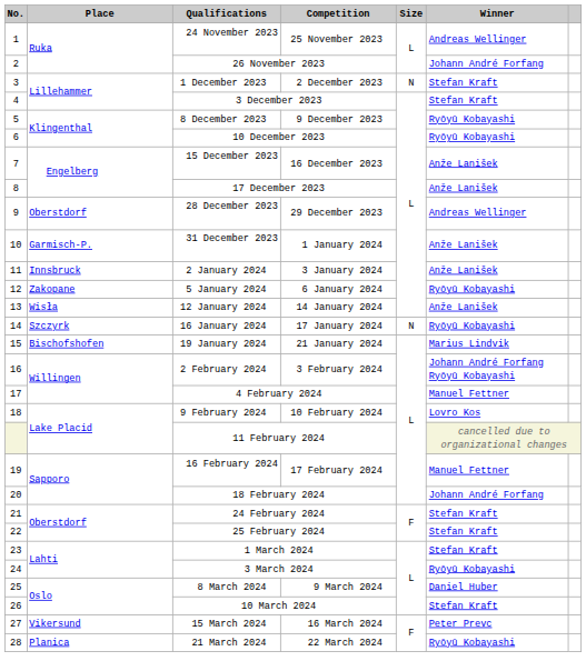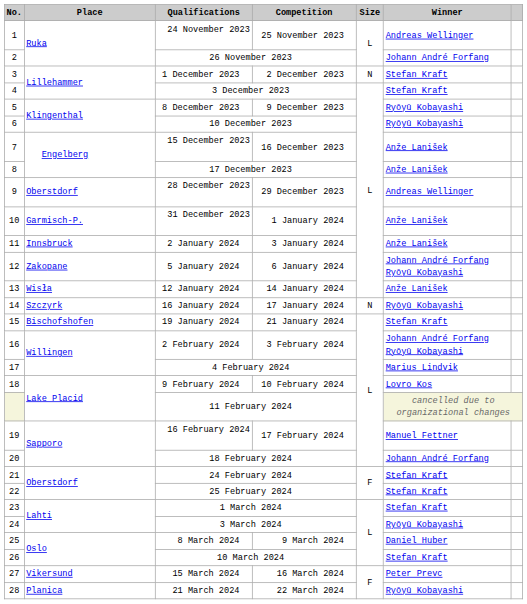 <table class="wikitable plainrowheaders" style="background:#fff; width=60%; font-size:86%; line-height:16px; border:grey solid 1px; border-collapse:collapse;">
 <tr style="background:#ccc; text-align:center;">
 <th style="background-color: #ccc;" width=20>No.</th>
 <th style="background-color: #ccc;" width=165>Place</th>
 <th style="background-color: #ccc;" width=120>Qualifications</th>
 <th style="background-color: #ccc;" width=130>Competition</th>
 <th style="background-color: #ccc;" width=30>Size</th>
 <th style="background-color: #ccc;" width=160>Winner</th>
 <th scope="col" style="background:#ccc; width:10px;"></th>
 </tr>
 <tr>
 <td align=center>1</td>
 <td rowspan=2> <a href='#'>Ruka</a></td>
 <td align=right>24 November 2023  </td>
 <td align=right>25 November 2023  </td>
 <td rowspan=2 align=center>L</td>
 <td> <a href='#'>Andreas Wellinger</a></td>
 <td></td>
 </tr>
 <tr>
 <td align=center>2</td>
 <td colspan=2 align=center>26 November 2023  </td>
 <td> <a href='#'>Johann André Forfang</a></td>
 <td></td>
 </tr>
 <tr>
 <td align=center>3</td>
 <td rowspan="2"> <a href='#'>Lillehammer</a></td>
 <td align=right>1 December 2023  </td>
 <td align=right>2 December 2023  </td>
 <td align=center>N</td>
 <td> <a href='#'>Stefan Kraft</a></td>
 <td></td>
 </tr>
 <tr>
 <td align=center>4</td>
 <td colspan=2 align=center>3 December 2023  </td>
 <td rowspan=10 align=center>L</td>
 <td> <a href='#'>Stefan Kraft</a></td>
 <td></td>
 </tr>
 <tr>
 <td align=center>5</td>
 <td rowspan=2> <a href='#'>Klingenthal</a></td>
 <td align=right>8 December 2023  </td>
 <td align=right>9 December 2023  </td>
 <td> <a href='#'>Ryōyū Kobayashi</a></td>
 <td></td>
 </tr>
 <tr>
 <td align=center>6</td>
 <td colspan=2 align=center>10 December 2023  </td>
 <td> <a href='#'>Ryōyū Kobayashi</a></td>
 <td></td>
 </tr>
 <tr>
 <td align=center>7</td>
 <td rowspan=2>   <a href='#'>Engelberg</a></td>
 <td align=right>15 December 2023  </td>
 <td align=right>16 December 2023  </td>
 <td> <a href='#'>Anže Lanišek</a></td>
 <td></td>
 </tr>
 <tr>
 <td align=center>8</td>
 <td colspan=2 align=center>17 December 2023  </td>
 <td> <a href='#'>Anže Lanišek</a></td>
 <td></td>
 </tr>
 <tr>
 <td align=center>9</td>
 <td> <a href='#'>Oberstdorf</a></td>
 <td align=right>28 December 2023  </td>
 <td align=right>29 December 2023  </td>
 <td> <a href='#'>Andreas Wellinger</a></td>
 <td></td>
 </tr>
 <tr>
 <td align=center>10</td>
 <td> <a href='#'>Garmisch-P.</a></td>
 <td align=right>31 December 2023  </td>
 <td align=right>1 January 2024  </td>
 <td> <a href='#'>Anže Lanišek</a></td>
 <td></td>
 </tr>
 <tr>
 <td align=center>11</td>
 <td> <a href='#'>Innsbruck</a></td>
 <td align=right>2 January 2024  </td>
 <td align=right>3 January 2024  </td>
 <td> <a href='#'>Anže Lanišek</a></td>
 <td></td>
 </tr>
 <tr>
 <td align=center>12</td>
 <td> <a href='#'>Zakopane</a></td>
 <td align=right>5 January 2024  </td>
 <td align=right>6 January 2024  </td>
-<td> <a href='#'>Ryōyū Kobayashi</a></td>
+<td> <a href='#'>Johann André Forfang</a><br> <a href='#'>Ryōyū Kobayashi</a></td>
 <td></td>
 </tr>
 <tr>
 <td align=center>13</td>
 <td> <a href='#'>Wisła</a></td>
 <td align=right>12 January 2024  </td>
 <td align=right>14 January 2024  </td>
 <td> <a href='#'>Anže Lanišek</a></td>
 <td></td>
 </tr>
 <tr>
 <td align=center>14</td>
 <td> <a href='#'>Szczyrk</a></td>
 <td align=right>16 January 2024  </td>
 <td align=right>17 January 2024  </td>
 <td align=center>N</td>
 <td> <a href='#'>Ryōyū Kobayashi</a></td>
 <td></td>
 </tr>
 <tr>
 <td align=center>15</td>
 <td> <a href='#'>Bischofshofen</a></td>
 <td align=right>19 January 2024  </td>
 <td align=right>21 January 2024  </td>
 <td rowspan=7 align=center>L</td>
-<td> <a href='#'>Marius Lindvik</a></td>
+<td> <a href='#'>Stefan Kraft</a></td>
 <td></td>
 </tr>
 <tr>
 <td align=center>16</td>
 <td rowspan=2> <a href='#'>Willingen</a></td>
 <td align=right>2 February 2024  </td>
 <td align=right>3 February 2024  </td>
 <td> <a href='#'>Johann André Forfang</a><br> <a href='#'>Ryōyū Kobayashi</a></td>
 <td></td>
 </tr>
 <tr>
 <td align=center>17</td>
 <td colspan=2 align=center>4 February 2024  </td>
-<td> <a href='#'>Manuel Fettner</a></td>
+<td> <a href='#'>Marius Lindvik</a></td>
 <td></td>
 </tr>
 <tr>
 <td align=center>18</td>
 <td rowspan=2> <a href='#'>Lake Placid</a></td>
 <td align=right>9 February 2024  </td>
 <td align=right>10 February 2024  </td>
 <td> <a href='#'>Lovro Kos</a></td>
 <td></td>
 </tr>
 <tr>
 <td bgcolor="F5F5DC"></td>
 <td colspan=2 align=center>11 February 2024  </td>
 <td colspan=2 align=center bgcolor="F5F5DC" style=color:#696969><em>cancelled due to organizational changes</em></td>
 </tr>
 <tr>
 <td align=center>19</td>
 <td rowspan=2> <a href='#'>Sapporo</a></td>
 <td align=right>16 February 2024  </td>
 <td align=right>17 February 2024  </td>
 <td> <a href='#'>Manuel Fettner</a></td>
 <td></td>
 </tr>
 <tr>
 <td align=center>20</td>
 <td colspan=2 align=center>18 February 2024  </td>
 <td> <a href='#'>Johann André Forfang</a></td>
 <td></td>
 </tr>
 <tr>
 <td align=center>21</td>
 <td rowspan=2> <a href='#'>Oberstdorf</a></td>
 <td colspan=2 align=center>24 February 2024  </td>
 <td rowspan=2 align=center>F</td>
 <td> <a href='#'>Stefan Kraft</a></td>
 <td></td>
 </tr>
 <tr>
 <td align=center>22</td>
 <td colspan=2 align=center>25 February 2024  </td>
 <td> <a href='#'>Stefan Kraft</a></td>
 <td></td>
 </tr>
 <tr>
 <td align=center>23</td>
 <td rowspan=2> <a href='#'>Lahti</a></td>
 <td colspan=2 align=center>1 March 2024  </td>
 <td rowspan=4 align=center>L</td>
 <td> <a href='#'>Stefan Kraft</a></td>
 <td></td>
 </tr>
 <tr>
 <td align=center>24</td>
 <td colspan=2 align=center>3 March 2024  </td>
 <td> <a href='#'>Ryōyū Kobayashi</a></td>
 <td></td>
 </tr>
 <tr>
 <td align=center>25</td>
 <td rowspan=2> <a href='#'>Oslo</a></td>
 <td align=right>8 March 2024  </td>
 <td align=right>9 March 2024  </td>
 <td> <a href='#'>Daniel Huber</a></td>
 <td></td>
 </tr>
 <tr>
 <td align=center>26</td>
 <td colspan=2 align=center>10 March 2024  </td>
 <td> <a href='#'>Stefan Kraft</a></td>
 <td></td>
 </tr>
 <tr>
 <td align=center>27</td>
 <td> <a href='#'>Vikersund</a></td>
 <td align=right>15 March 2024  </td>
 <td align=right>16 March 2024  </td>
 <td rowspan=2 align=center>F</td>
 <td> <a href='#'>Peter Prevc</a></td>
 <td></td>
 </tr>
 <tr>
 <td align=center>28</td>
 <td> <a href='#'>Planica</a></td>
 <td align=right>21 March 2024  </td>
 <td align=right>22 March 2024  </td>
 <td> <a href='#'>Ryōyū Kobayashi</a></td>
 <td></td>
 </tr>
 </table>
